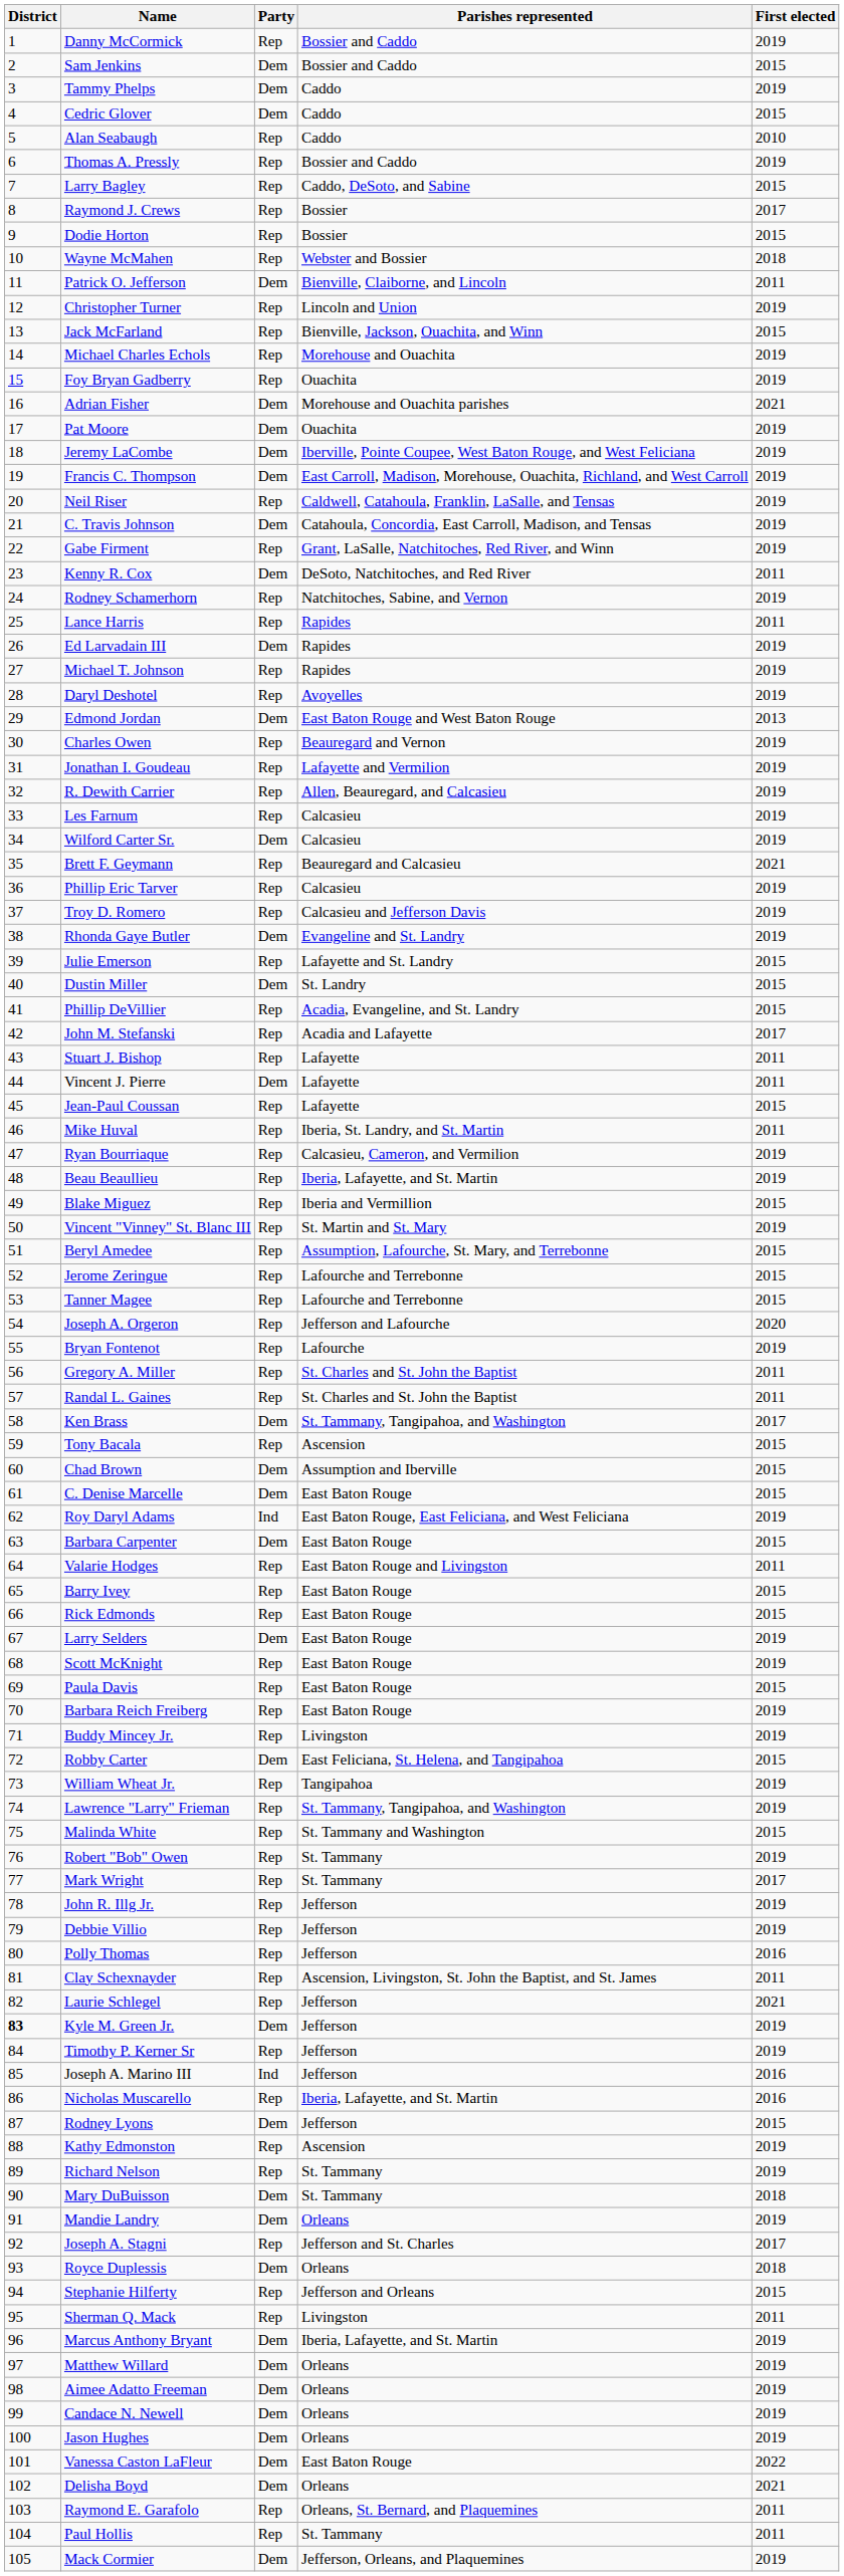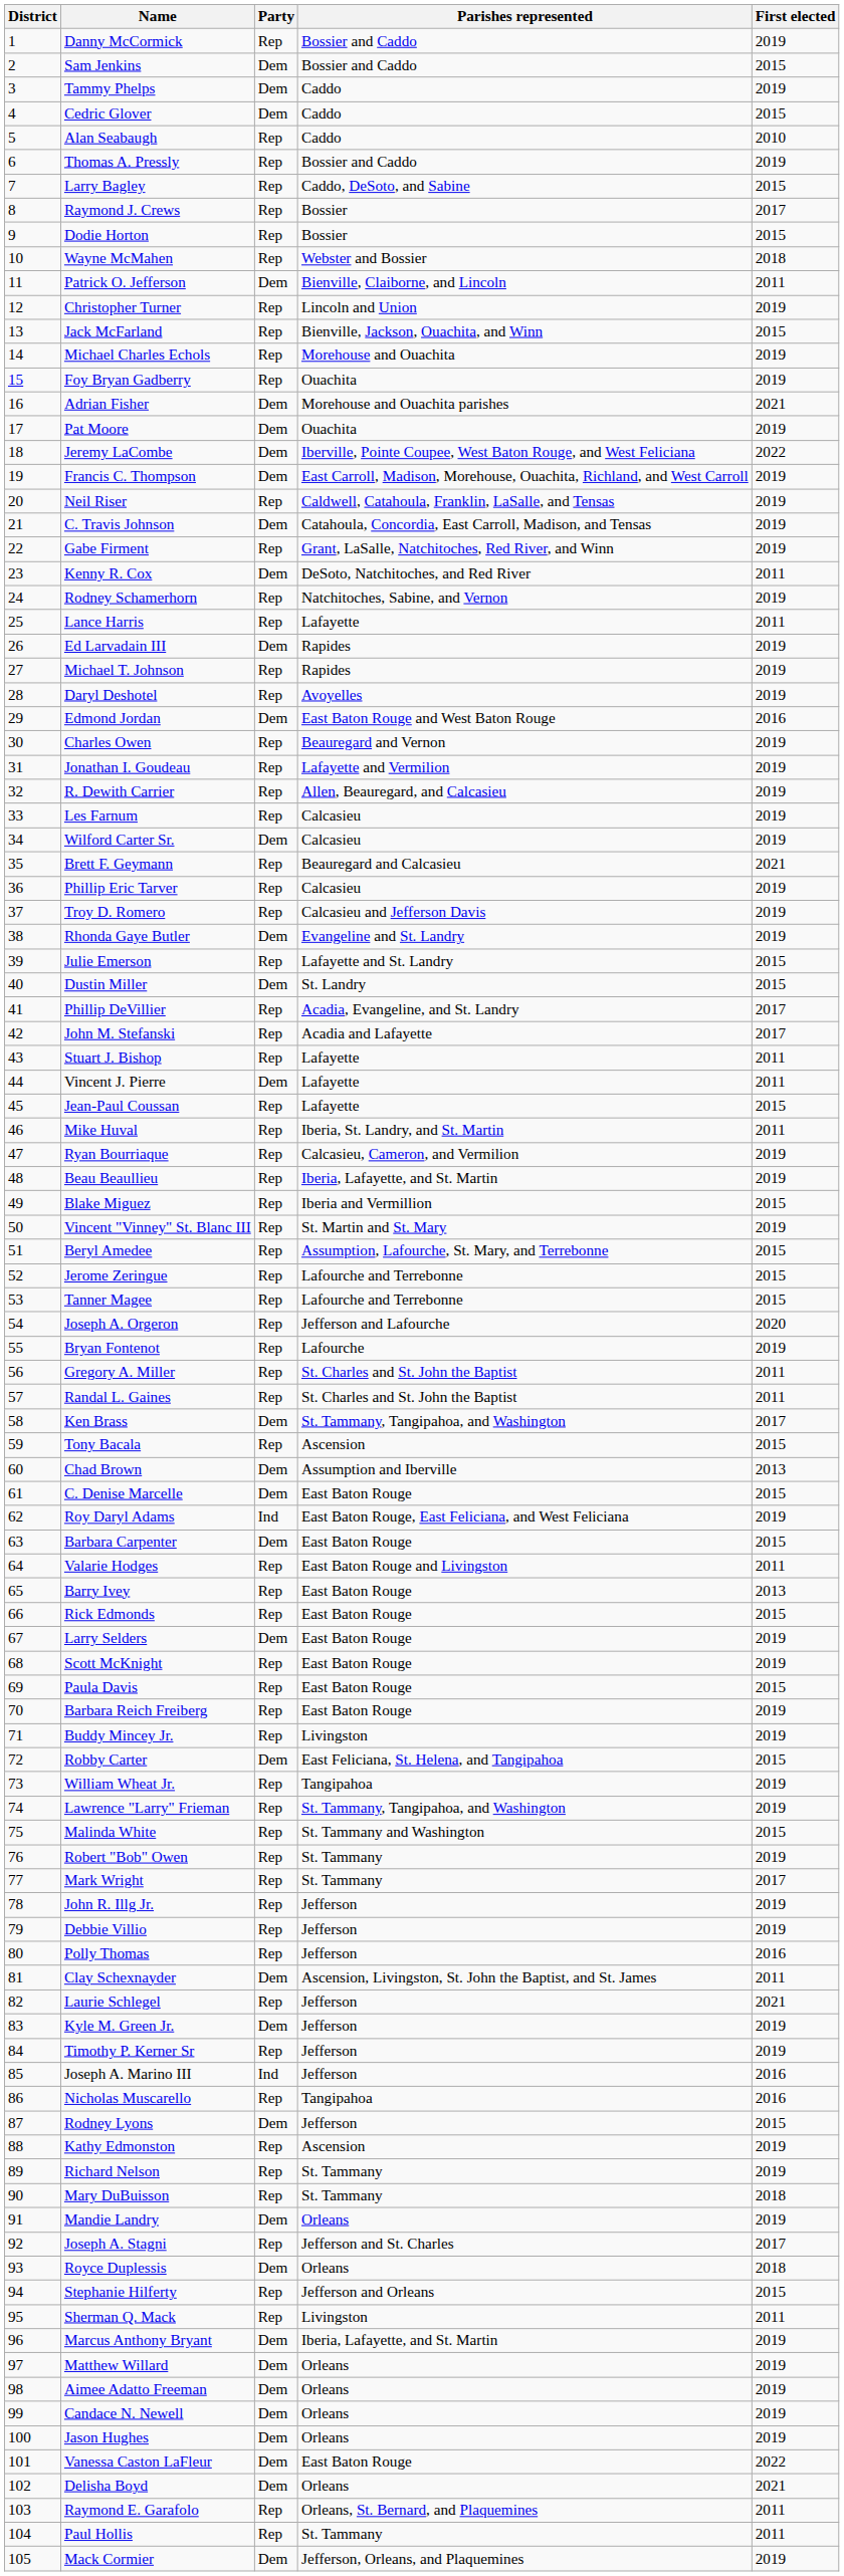 <table class="wikitable sortable">
 <tr>
 <th>District</th>
 <th>Name</th>
 <th>Party</th>
 <th>Parishes represented</th>
 <th>First elected</th>
 </tr>
 <tr>
 <td>1</td>
 <td><a href='#'>Danny McCormick</a></td>
 <td>Rep</td>
 <td><a href='#'>Bossier</a> and <a href='#'>Caddo</a></td>
 <td>2019</td>
 </tr>
 <tr>
 <td>2</td>
 <td><a href='#'>Sam Jenkins</a></td>
 <td>Dem</td>
 <td>Bossier and Caddo</td>
 <td>2015</td>
 </tr>
 <tr>
 <td>3</td>
 <td><a href='#'>Tammy Phelps</a></td>
 <td>Dem</td>
 <td>Caddo</td>
 <td>2019</td>
 </tr>
 <tr>
 <td>4</td>
 <td><a href='#'>Cedric Glover</a></td>
 <td>Dem</td>
 <td>Caddo</td>
 <td>2015</td>
 </tr>
 <tr>
 <td>5</td>
 <td><a href='#'>Alan Seabaugh</a></td>
 <td>Rep</td>
 <td>Caddo</td>
 <td>2010</td>
 </tr>
 <tr>
 <td>6</td>
 <td><a href='#'>Thomas A. Pressly</a></td>
 <td>Rep</td>
 <td>Bossier and Caddo</td>
 <td>2019</td>
 </tr>
 <tr>
 <td>7</td>
 <td><a href='#'>Larry Bagley</a></td>
 <td>Rep</td>
 <td>Caddo, <a href='#'>DeSoto</a>, and <a href='#'>Sabine</a></td>
 <td>2015</td>
 </tr>
 <tr>
 <td>8</td>
 <td><a href='#'>Raymond J. Crews</a></td>
 <td>Rep</td>
 <td>Bossier</td>
 <td>2017</td>
 </tr>
 <tr>
 <td>9</td>
 <td><a href='#'>Dodie Horton</a></td>
 <td>Rep</td>
 <td>Bossier</td>
 <td>2015</td>
 </tr>
 <tr>
 <td>10</td>
 <td><a href='#'>Wayne McMahen</a></td>
 <td>Rep</td>
 <td><a href='#'>Webster</a> and Bossier</td>
 <td>2018</td>
 </tr>
 <tr>
 <td>11</td>
 <td><a href='#'>Patrick O. Jefferson</a></td>
 <td>Dem</td>
 <td><a href='#'>Bienville</a>, <a href='#'>Claiborne</a>, and <a href='#'>Lincoln</a></td>
 <td>2011</td>
 </tr>
 <tr>
 <td>12</td>
 <td><a href='#'>Christopher Turner</a></td>
 <td>Rep</td>
 <td>Lincoln and <a href='#'>Union</a></td>
 <td>2019</td>
 </tr>
 <tr>
 <td>13</td>
 <td><a href='#'>Jack McFarland</a></td>
 <td>Rep</td>
 <td>Bienville, <a href='#'>Jackson</a>, <a href='#'>Ouachita</a>, and <a href='#'>Winn</a></td>
 <td>2015</td>
 </tr>
 <tr>
 <td>14</td>
 <td><a href='#'>Michael Charles Echols</a></td>
 <td>Rep</td>
 <td><a href='#'>Morehouse</a> and Ouachita</td>
 <td>2019</td>
 </tr>
 <tr>
 <td><a href='#'>15</a></td>
 <td><a href='#'>Foy Bryan Gadberry</a></td>
 <td>Rep</td>
 <td>Ouachita</td>
 <td>2019</td>
 </tr>
 <tr>
 <td>16</td>
 <td><a href='#'>Adrian Fisher</a></td>
 <td>Dem</td>
 <td>Morehouse and Ouachita parishes</td>
 <td>2021</td>
 </tr>
 <tr>
 <td>17</td>
 <td><a href='#'>Pat Moore</a></td>
 <td>Dem</td>
 <td>Ouachita</td>
 <td>2019</td>
 </tr>
 <tr>
 <td>18</td>
 <td><a href='#'>Jeremy LaCombe</a></td>
 <td>Dem</td>
 <td><a href='#'>Iberville</a>, <a href='#'>Pointe Coupee</a>, <a href='#'>West Baton Rouge</a>, and <a href='#'>West Feliciana</a></td>
-<td>2019</td>
+<td>2022</td>
 </tr>
 <tr>
 <td>19</td>
 <td><a href='#'>Francis C. Thompson</a></td>
 <td>Dem</td>
 <td><a href='#'>East Carroll</a>, <a href='#'>Madison</a>, Morehouse, Ouachita, <a href='#'>Richland</a>, and <a href='#'>West Carroll</a></td>
 <td>2019</td>
 </tr>
 <tr>
 <td>20</td>
 <td><a href='#'>Neil Riser</a></td>
 <td>Rep</td>
 <td><a href='#'>Caldwell</a>, <a href='#'>Catahoula</a>, <a href='#'>Franklin</a>, <a href='#'>LaSalle</a>, and <a href='#'>Tensas</a></td>
 <td>2019</td>
 </tr>
 <tr>
 <td>21</td>
 <td><a href='#'>C. Travis Johnson</a></td>
 <td>Dem</td>
 <td>Catahoula, <a href='#'>Concordia</a>, East Carroll, Madison, and Tensas</td>
 <td>2019</td>
 </tr>
 <tr>
 <td>22</td>
 <td><a href='#'>Gabe Firment</a></td>
 <td>Rep</td>
 <td><a href='#'>Grant</a>, LaSalle, <a href='#'>Natchitoches</a>, <a href='#'>Red River</a>, and Winn</td>
 <td>2019</td>
 </tr>
 <tr>
 <td>23</td>
 <td><a href='#'>Kenny R. Cox</a></td>
 <td>Dem</td>
 <td>DeSoto, Natchitoches, and Red River</td>
 <td>2011</td>
 </tr>
 <tr>
 <td>24</td>
 <td><a href='#'>Rodney Schamerhorn</a></td>
 <td>Rep</td>
 <td>Natchitoches, Sabine, and <a href='#'>Vernon</a></td>
 <td>2019</td>
 </tr>
 <tr>
 <td>25</td>
 <td><a href='#'>Lance Harris</a></td>
 <td>Rep</td>
-<td><a href='#'>Rapides</a></td>
+<td>Lafayette</td>
 <td>2011</td>
 </tr>
 <tr>
 <td>26</td>
 <td><a href='#'>Ed Larvadain III</a></td>
 <td>Dem</td>
 <td>Rapides</td>
 <td>2019</td>
 </tr>
 <tr>
 <td>27</td>
 <td><a href='#'>Michael T. Johnson</a></td>
 <td>Rep</td>
 <td>Rapides</td>
 <td>2019</td>
 </tr>
 <tr>
 <td>28</td>
 <td><a href='#'>Daryl Deshotel</a></td>
 <td>Rep</td>
 <td><a href='#'>Avoyelles</a></td>
 <td>2019</td>
 </tr>
 <tr>
 <td>29</td>
 <td><a href='#'>Edmond Jordan</a></td>
 <td>Dem</td>
 <td><a href='#'>East Baton Rouge</a> and West Baton Rouge</td>
-<td>2013</td>
+<td>2016</td>
 </tr>
 <tr>
 <td>30</td>
 <td><a href='#'>Charles Owen</a></td>
 <td>Rep</td>
 <td><a href='#'>Beauregard</a> and Vernon</td>
 <td>2019</td>
 </tr>
 <tr>
 <td>31</td>
 <td><a href='#'>Jonathan I. Goudeau</a></td>
 <td>Rep</td>
 <td><a href='#'>Lafayette</a> and <a href='#'>Vermilion</a></td>
 <td>2019</td>
 </tr>
 <tr>
 <td>32</td>
 <td><a href='#'>R. Dewith Carrier</a></td>
 <td>Rep</td>
 <td><a href='#'>Allen</a>, Beauregard, and <a href='#'>Calcasieu</a></td>
 <td>2019</td>
 </tr>
 <tr>
 <td>33</td>
 <td><a href='#'>Les Farnum</a></td>
 <td>Rep</td>
 <td>Calcasieu</td>
 <td>2019</td>
 </tr>
 <tr>
 <td>34</td>
 <td><a href='#'>Wilford Carter Sr.</a></td>
 <td>Dem</td>
 <td>Calcasieu</td>
 <td>2019</td>
 </tr>
 <tr>
 <td>35</td>
 <td><a href='#'>Brett F. Geymann</a></td>
 <td>Rep</td>
 <td>Beauregard and Calcasieu</td>
 <td>2021</td>
 </tr>
 <tr>
 <td>36</td>
 <td><a href='#'>Phillip Eric Tarver</a></td>
 <td>Rep</td>
 <td>Calcasieu</td>
 <td>2019</td>
 </tr>
 <tr>
 <td>37</td>
 <td><a href='#'>Troy D. Romero</a></td>
 <td>Rep</td>
 <td>Calcasieu and <a href='#'>Jefferson Davis</a></td>
 <td>2019</td>
 </tr>
 <tr>
 <td>38</td>
 <td><a href='#'>Rhonda Gaye Butler</a></td>
 <td>Dem</td>
 <td><a href='#'>Evangeline</a> and <a href='#'>St. Landry</a></td>
 <td>2019</td>
 </tr>
 <tr>
 <td>39</td>
 <td><a href='#'>Julie Emerson</a></td>
 <td>Rep</td>
 <td>Lafayette and St. Landry</td>
 <td>2015</td>
 </tr>
 <tr>
 <td>40</td>
 <td><a href='#'>Dustin Miller</a></td>
 <td>Dem</td>
 <td>St. Landry</td>
 <td>2015</td>
 </tr>
 <tr>
 <td>41</td>
 <td><a href='#'>Phillip DeVillier</a></td>
 <td>Rep</td>
 <td><a href='#'>Acadia</a>, Evangeline, and St. Landry</td>
-<td>2015</td>
+<td>2017</td>
 </tr>
 <tr>
 <td>42</td>
 <td><a href='#'>John M. Stefanski</a></td>
 <td>Rep</td>
 <td>Acadia and Lafayette</td>
 <td>2017</td>
 </tr>
 <tr>
 <td>43</td>
 <td><a href='#'>Stuart J. Bishop</a></td>
 <td>Rep</td>
 <td>Lafayette</td>
 <td>2011</td>
 </tr>
 <tr>
 <td>44</td>
 <td>Vincent J. Pierre</td>
 <td>Dem</td>
 <td>Lafayette</td>
 <td>2011</td>
 </tr>
 <tr>
 <td>45</td>
 <td><a href='#'>Jean-Paul Coussan</a></td>
 <td>Rep</td>
 <td>Lafayette</td>
 <td>2015</td>
 </tr>
 <tr>
 <td>46</td>
 <td><a href='#'>Mike Huval</a></td>
 <td>Rep</td>
 <td>Iberia, St. Landry, and <a href='#'>St. Martin</a></td>
 <td>2011</td>
 </tr>
 <tr>
 <td>47</td>
 <td><a href='#'>Ryan Bourriaque</a></td>
 <td>Rep</td>
 <td>Calcasieu, <a href='#'>Cameron</a>, and Vermilion</td>
 <td>2019</td>
 </tr>
 <tr>
 <td>48</td>
 <td><a href='#'>Beau Beaullieu</a></td>
 <td>Rep</td>
 <td><a href='#'>Iberia</a>, Lafayette, and St. Martin</td>
 <td>2019</td>
 </tr>
 <tr>
 <td>49</td>
 <td><a href='#'>Blake Miguez</a></td>
 <td>Rep</td>
 <td>Iberia and Vermillion</td>
 <td>2015</td>
 </tr>
 <tr>
 <td>50</td>
 <td><a href='#'>Vincent "Vinney" St. Blanc III</a></td>
 <td>Rep</td>
 <td>St. Martin and <a href='#'>St. Mary</a></td>
 <td>2019</td>
 </tr>
 <tr>
 <td>51</td>
 <td><a href='#'>Beryl Amedee</a></td>
 <td>Rep</td>
 <td><a href='#'>Assumption</a>, <a href='#'>Lafourche</a>, St. Mary, and <a href='#'>Terrebonne</a></td>
 <td>2015</td>
 </tr>
 <tr>
 <td>52</td>
 <td><a href='#'>Jerome Zeringue</a></td>
 <td>Rep</td>
 <td>Lafourche and Terrebonne</td>
 <td>2015</td>
 </tr>
 <tr>
 <td>53</td>
 <td><a href='#'>Tanner Magee</a></td>
 <td>Rep</td>
 <td>Lafourche and Terrebonne</td>
 <td>2015</td>
 </tr>
 <tr>
 <td>54</td>
 <td><a href='#'>Joseph A. Orgeron</a></td>
 <td>Rep</td>
 <td>Jefferson and Lafourche</td>
 <td>2020</td>
 </tr>
 <tr>
 <td>55</td>
 <td><a href='#'>Bryan Fontenot</a></td>
 <td>Rep</td>
 <td>Lafourche</td>
 <td>2019</td>
 </tr>
 <tr>
 <td>56</td>
 <td><a href='#'>Gregory A. Miller</a></td>
 <td>Rep</td>
 <td><a href='#'>St. Charles</a> and <a href='#'>St. John the Baptist</a></td>
 <td>2011</td>
 </tr>
 <tr>
 <td>57</td>
 <td><a href='#'>Randal L. Gaines</a></td>
 <td>Rep</td>
 <td>St. Charles and St. John the Baptist</td>
 <td>2011</td>
 </tr>
 <tr>
 <td>58</td>
 <td><a href='#'>Ken Brass</a></td>
 <td>Dem</td>
 <td><a href='#'>St. Tammany</a>, Tangipahoa, and <a href='#'>Washington</a></td>
 <td>2017</td>
 </tr>
 <tr>
 <td>59</td>
 <td><a href='#'>Tony Bacala</a></td>
 <td>Rep</td>
 <td>Ascension</td>
 <td>2015</td>
 </tr>
 <tr>
 <td>60</td>
 <td><a href='#'>Chad Brown</a></td>
 <td>Dem</td>
 <td>Assumption and Iberville</td>
-<td>2015</td>
+<td>2013</td>
 </tr>
 <tr>
 <td>61</td>
 <td><a href='#'>C. Denise Marcelle</a></td>
 <td>Dem</td>
 <td>East Baton Rouge</td>
 <td>2015</td>
 </tr>
 <tr>
 <td>62</td>
 <td><a href='#'>Roy Daryl Adams</a></td>
 <td>Ind</td>
 <td>East Baton Rouge, <a href='#'>East Feliciana</a>, and West Feliciana</td>
 <td>2019</td>
 </tr>
 <tr>
 <td>63</td>
 <td><a href='#'>Barbara Carpenter</a></td>
 <td>Dem</td>
 <td>East Baton Rouge</td>
 <td>2015</td>
 </tr>
 <tr>
 <td>64</td>
 <td><a href='#'>Valarie Hodges</a></td>
 <td>Rep</td>
 <td>East Baton Rouge and <a href='#'>Livingston</a></td>
 <td>2011</td>
 </tr>
 <tr>
 <td>65</td>
 <td><a href='#'>Barry Ivey</a></td>
 <td>Rep</td>
 <td>East Baton Rouge</td>
-<td>2015</td>
+<td>2013</td>
 </tr>
 <tr>
 <td>66</td>
 <td><a href='#'>Rick Edmonds</a></td>
 <td>Rep</td>
 <td>East Baton Rouge</td>
 <td>2015</td>
 </tr>
 <tr>
 <td>67</td>
 <td><a href='#'>Larry Selders</a></td>
 <td>Dem</td>
 <td>East Baton Rouge</td>
 <td>2019</td>
 </tr>
 <tr>
 <td>68</td>
 <td><a href='#'>Scott McKnight</a></td>
 <td>Rep</td>
 <td>East Baton Rouge</td>
 <td>2019</td>
 </tr>
 <tr>
 <td>69</td>
 <td><a href='#'>Paula Davis</a></td>
 <td>Rep</td>
 <td>East Baton Rouge</td>
 <td>2015</td>
 </tr>
 <tr>
 <td>70</td>
 <td><a href='#'>Barbara Reich Freiberg</a></td>
 <td>Rep</td>
 <td>East Baton Rouge</td>
 <td>2019</td>
 </tr>
 <tr>
 <td>71</td>
 <td><a href='#'>Buddy Mincey Jr.</a></td>
 <td>Rep</td>
 <td>Livingston</td>
 <td>2019</td>
 </tr>
 <tr>
 <td>72</td>
 <td><a href='#'>Robby Carter</a></td>
 <td>Dem</td>
 <td>East Feliciana, <a href='#'>St. Helena</a>, and <a href='#'>Tangipahoa</a></td>
 <td>2015</td>
 </tr>
 <tr>
 <td>73</td>
 <td><a href='#'>William Wheat Jr.</a></td>
 <td>Rep</td>
 <td>Tangipahoa</td>
 <td>2019</td>
 </tr>
 <tr>
 <td>74</td>
 <td><a href='#'>Lawrence "Larry" Frieman</a></td>
 <td>Rep</td>
 <td><a href='#'>St. Tammany</a>, Tangipahoa, and <a href='#'>Washington</a></td>
 <td>2019</td>
 </tr>
 <tr>
 <td>75</td>
 <td><a href='#'>Malinda White</a></td>
 <td>Rep</td>
 <td>St. Tammany and Washington</td>
 <td>2015</td>
 </tr>
 <tr>
 <td>76</td>
 <td><a href='#'>Robert "Bob" Owen</a></td>
 <td>Rep</td>
 <td>St. Tammany</td>
 <td>2019</td>
 </tr>
 <tr>
 <td>77</td>
 <td><a href='#'>Mark Wright</a></td>
 <td>Rep</td>
 <td>St. Tammany</td>
 <td>2017</td>
 </tr>
 <tr>
 <td>78</td>
 <td><a href='#'>John R. Illg Jr.</a></td>
 <td>Rep</td>
 <td>Jefferson</td>
 <td>2019</td>
 </tr>
 <tr>
 <td>79</td>
 <td><a href='#'>Debbie Villio</a></td>
 <td>Rep</td>
 <td>Jefferson</td>
 <td>2019</td>
 </tr>
 <tr>
 <td>80</td>
 <td><a href='#'>Polly Thomas</a></td>
 <td>Rep</td>
 <td>Jefferson</td>
 <td>2016</td>
 </tr>
 <tr>
 <td>81</td>
 <td><a href='#'>Clay Schexnayder</a></td>
-<td>Rep</td>
+<td>Dem</td>
 <td>Ascension, Livingston, St. John the Baptist, and St. James</td>
 <td>2011</td>
 </tr>
 <tr>
 <td>82</td>
 <td><a href='#'>Laurie Schlegel</a></td>
 <td>Rep</td>
 <td>Jefferson</td>
 <td>2021</td>
 </tr>
 <tr>
-<td><strong>83</strong></td>
+<td>83</td>
 <td><a href='#'>Kyle M. Green Jr.</a></td>
 <td>Dem</td>
 <td>Jefferson</td>
 <td>2019</td>
 </tr>
 <tr>
 <td>84</td>
 <td><a href='#'>Timothy P. Kerner Sr</a></td>
 <td>Rep</td>
 <td>Jefferson</td>
 <td>2019</td>
 </tr>
 <tr>
 <td>85</td>
 <td>Joseph A. Marino III</td>
 <td>Ind</td>
 <td>Jefferson</td>
 <td>2016</td>
 </tr>
 <tr>
 <td>86</td>
 <td><a href='#'>Nicholas Muscarello</a></td>
 <td>Rep</td>
-<td><a href='#'>Iberia</a>, Lafayette, and St. Martin</td>
+<td>Tangipahoa</td>
 <td>2016</td>
 </tr>
 <tr>
 <td>87</td>
 <td><a href='#'>Rodney Lyons</a></td>
 <td>Dem</td>
 <td>Jefferson</td>
 <td>2015</td>
 </tr>
 <tr>
 <td>88</td>
 <td><a href='#'>Kathy Edmonston</a></td>
 <td>Rep</td>
 <td>Ascension</td>
 <td>2019</td>
 </tr>
 <tr>
 <td>89</td>
 <td><a href='#'>Richard Nelson</a></td>
 <td>Rep</td>
 <td>St. Tammany</td>
 <td>2019</td>
 </tr>
 <tr>
 <td>90</td>
 <td><a href='#'>Mary DuBuisson</a></td>
-<td>Dem</td>
+<td>Rep</td>
 <td>St. Tammany</td>
 <td>2018</td>
 </tr>
 <tr>
 <td>91</td>
 <td><a href='#'>Mandie Landry</a></td>
 <td>Dem</td>
 <td><a href='#'>Orleans</a></td>
 <td>2019</td>
 </tr>
 <tr>
 <td>92</td>
 <td><a href='#'>Joseph A. Stagni</a></td>
 <td>Rep</td>
 <td>Jefferson and St. Charles</td>
 <td>2017</td>
 </tr>
 <tr>
 <td>93</td>
 <td><a href='#'>Royce Duplessis</a></td>
 <td>Dem</td>
 <td>Orleans</td>
 <td>2018</td>
 </tr>
 <tr>
 <td>94</td>
 <td><a href='#'>Stephanie Hilferty</a></td>
 <td>Rep</td>
 <td>Jefferson and Orleans</td>
 <td>2015</td>
 </tr>
 <tr>
 <td>95</td>
 <td><a href='#'>Sherman Q. Mack</a></td>
 <td>Rep</td>
 <td>Livingston</td>
 <td>2011</td>
 </tr>
 <tr>
 <td>96</td>
 <td><a href='#'>Marcus Anthony Bryant</a></td>
 <td>Dem</td>
 <td>Iberia, Lafayette, and St. Martin</td>
 <td>2019</td>
 </tr>
 <tr>
 <td>97</td>
 <td><a href='#'>Matthew Willard</a></td>
 <td>Dem</td>
 <td>Orleans</td>
 <td>2019</td>
 </tr>
 <tr>
 <td>98</td>
 <td><a href='#'>Aimee Adatto Freeman</a></td>
 <td>Dem</td>
 <td>Orleans</td>
 <td>2019</td>
 </tr>
 <tr>
 <td>99</td>
 <td><a href='#'>Candace N. Newell</a></td>
 <td>Dem</td>
 <td>Orleans</td>
 <td>2019</td>
 </tr>
 <tr>
 <td>100</td>
 <td><a href='#'>Jason Hughes</a></td>
 <td>Dem</td>
 <td>Orleans</td>
 <td>2019</td>
 </tr>
 <tr>
 <td>101</td>
 <td><a href='#'>Vanessa Caston LaFleur</a></td>
 <td>Dem</td>
 <td>East Baton Rouge</td>
 <td>2022</td>
 </tr>
 <tr>
 <td>102</td>
 <td><a href='#'>Delisha Boyd</a></td>
 <td>Dem</td>
 <td>Orleans</td>
 <td>2021</td>
 </tr>
 <tr>
 <td>103</td>
 <td><a href='#'>Raymond E. Garafolo</a></td>
 <td>Rep</td>
 <td>Orleans, <a href='#'>St. Bernard</a>, and <a href='#'>Plaquemines</a></td>
 <td>2011</td>
 </tr>
 <tr>
 <td>104</td>
 <td><a href='#'>Paul Hollis</a></td>
 <td>Rep</td>
 <td>St. Tammany</td>
 <td>2011</td>
 </tr>
 <tr>
 <td>105</td>
 <td><a href='#'>Mack Cormier</a></td>
 <td>Dem</td>
 <td>Jefferson, Orleans, and Plaquemines</td>
 <td>2019</td>
 </tr>
 </table>
